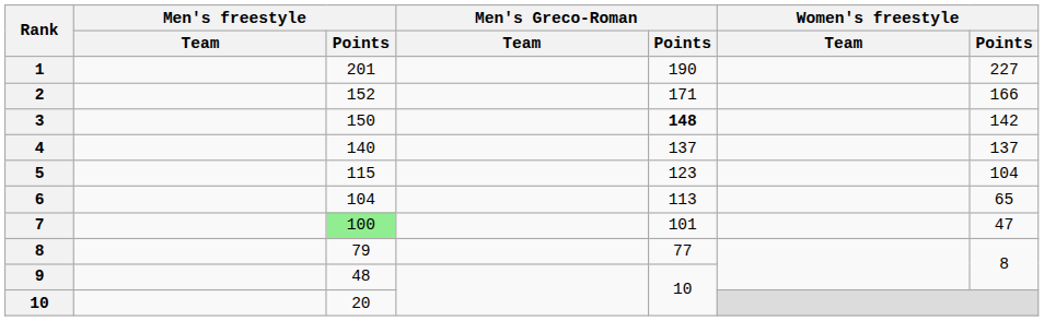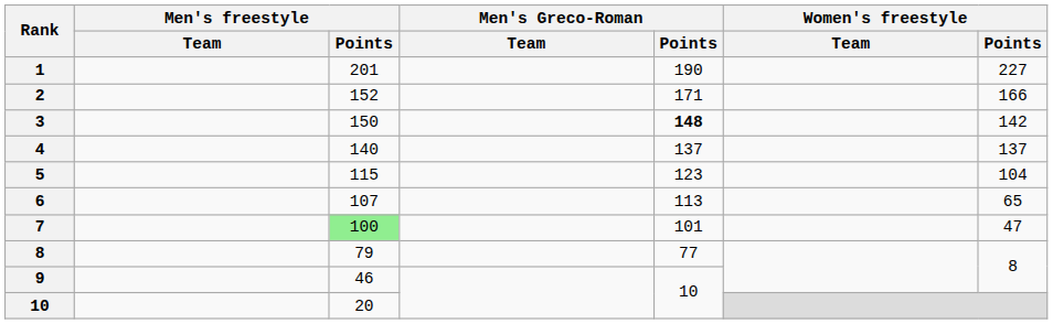 <table class="wikitable" style="text-align:center;">
 <tr>
 <th width=50 rowspan="2">Rank</th>
 <th colspan="2">Men's freestyle</th>
 <th colspan="2">Men's Greco-Roman</th>
 <th colspan="2">Women's freestyle</th>
 </tr>
 <tr>
 <th width=200>Team</th>
 <th width=50>Points</th>
 <th width=200>Team</th>
 <th width=50>Points</th>
 <th width=200>Team</th>
 <th width=50>Points</th>
 </tr>
 <tr>
 <th>1</th>
 <td align=left></td>
 <td>201</td>
 <td align=left></td>
 <td>190</td>
 <td align=left></td>
 <td>227</td>
 </tr>
 <tr>
 <th>2</th>
 <td align=left></td>
 <td>152</td>
 <td align=left></td>
 <td>171</td>
 <td align=left></td>
 <td>166</td>
 </tr>
 <tr>
 <th>3</th>
 <td align=left></td>
 <td>150</td>
 <td align=left></td>
 <td><strong>148</strong></td>
 <td align=left></td>
 <td>142</td>
 </tr>
 <tr>
 <th>4</th>
 <td align=left></td>
 <td>140</td>
 <td align=left></td>
 <td>137</td>
 <td align=left></td>
 <td>137</td>
 </tr>
 <tr>
 <th>5</th>
 <td align=left></td>
 <td>115</td>
 <td align=left></td>
 <td>123</td>
 <td align=left></td>
 <td>104</td>
 </tr>
 <tr>
 <th>6</th>
 <td align=left></td>
-<td>104</td>
+<td>107</td>
 <td align=left></td>
 <td>113</td>
 <td align=left></td>
 <td>65</td>
 </tr>
 <tr>
 <th>7</th>
 <td align=left></td>
 <td style="background: lightgreen;">100</td>
 <td align=left></td>
 <td>101</td>
 <td align=left></td>
 <td>47</td>
 </tr>
 <tr>
 <th>8</th>
 <td align=left></td>
 <td>79</td>
 <td align=left></td>
 <td>77</td>
 <td rowspan=2 align=left><br></td>
 <td rowspan=2>8</td>
 </tr>
 <tr>
 <th>9</th>
 <td align=left></td>
-<td>48</td>
+<td>46</td>
 <td rowspan=2 align=left><br></td>
 <td rowspan=2>10</td>
 </tr>
 <tr>
 <th>10</th>
 <td align=left></td>
 <td>20</td>
 <td bgcolor=#DCDCDC colspan=2></td>
 </tr>
 </table>
